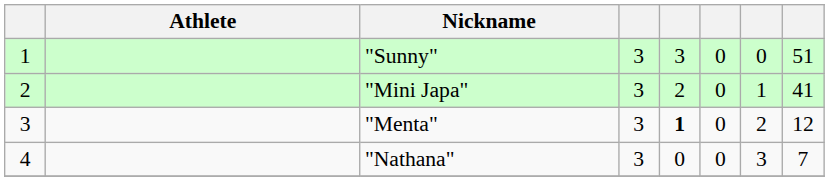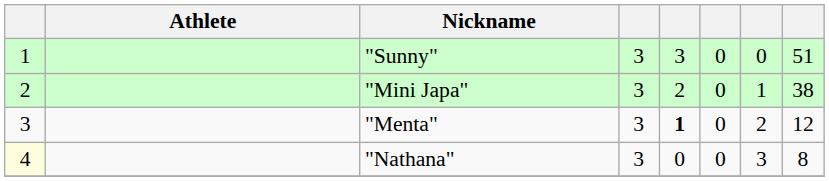 <table class="wikitable" style="text-align: center; font-size:100% ">
 <tr>
 <th width=25></th>
 <th width=250>Athlete</th>
 <th width=200>Nickname</th>
 <th width=25></th>
 <th width=25></th>
 <th width=25></th>
 <th width=25></th>
 <th width=25></th>
 </tr>
 <tr bgcolor="ccffcc">
 <td>1</td>
 <td align=left></td>
 <td align=left>"Sunny"</td>
 <td>3</td>
 <td>3</td>
 <td>0</td>
 <td>0</td>
 <td>51</td>
 </tr>
 <tr bgcolor="ccffcc">
 <td>2</td>
 <td align=left></td>
 <td align=left>"Mini Japa"</td>
 <td>3</td>
 <td>2</td>
 <td>0</td>
 <td>1</td>
-<td>41</td>
+<td>38</td>
 </tr>
 <tr>
 <td>3</td>
 <td align=left></td>
 <td align=left>"Menta"</td>
 <td>3</td>
 <td><strong>1</strong></td>
 <td>0</td>
 <td>2</td>
 <td>12</td>
 </tr>
 <tr>
-<td>4</td>
+<td style="background: lightyellow;">4</td>
 <td align=left></td>
 <td align=left>"Nathana"</td>
 <td>3</td>
 <td>0</td>
 <td>0</td>
 <td>3</td>
-<td>7</td>
+<td>8</td>
 </tr>
 <tr>
 </tr>
 </table>
